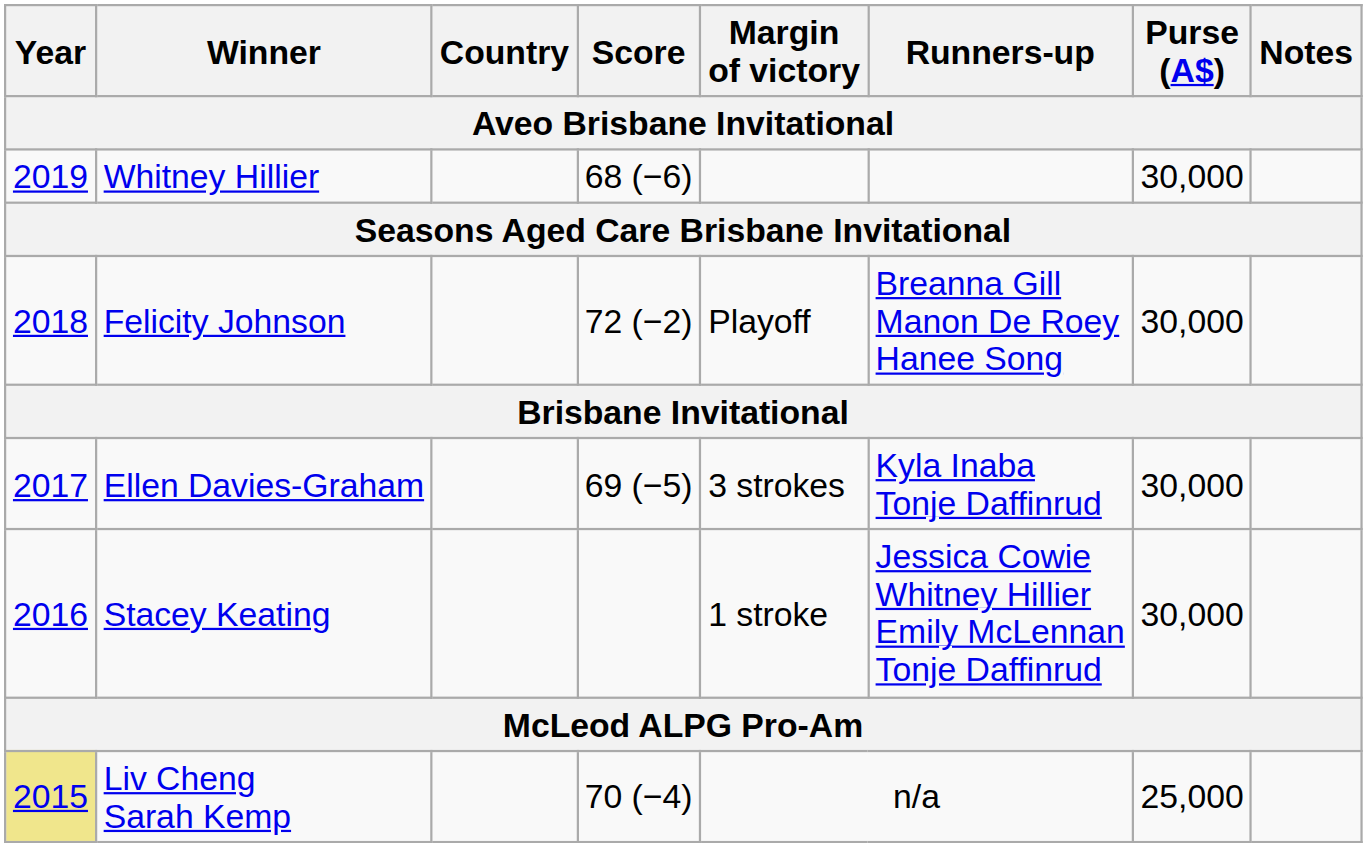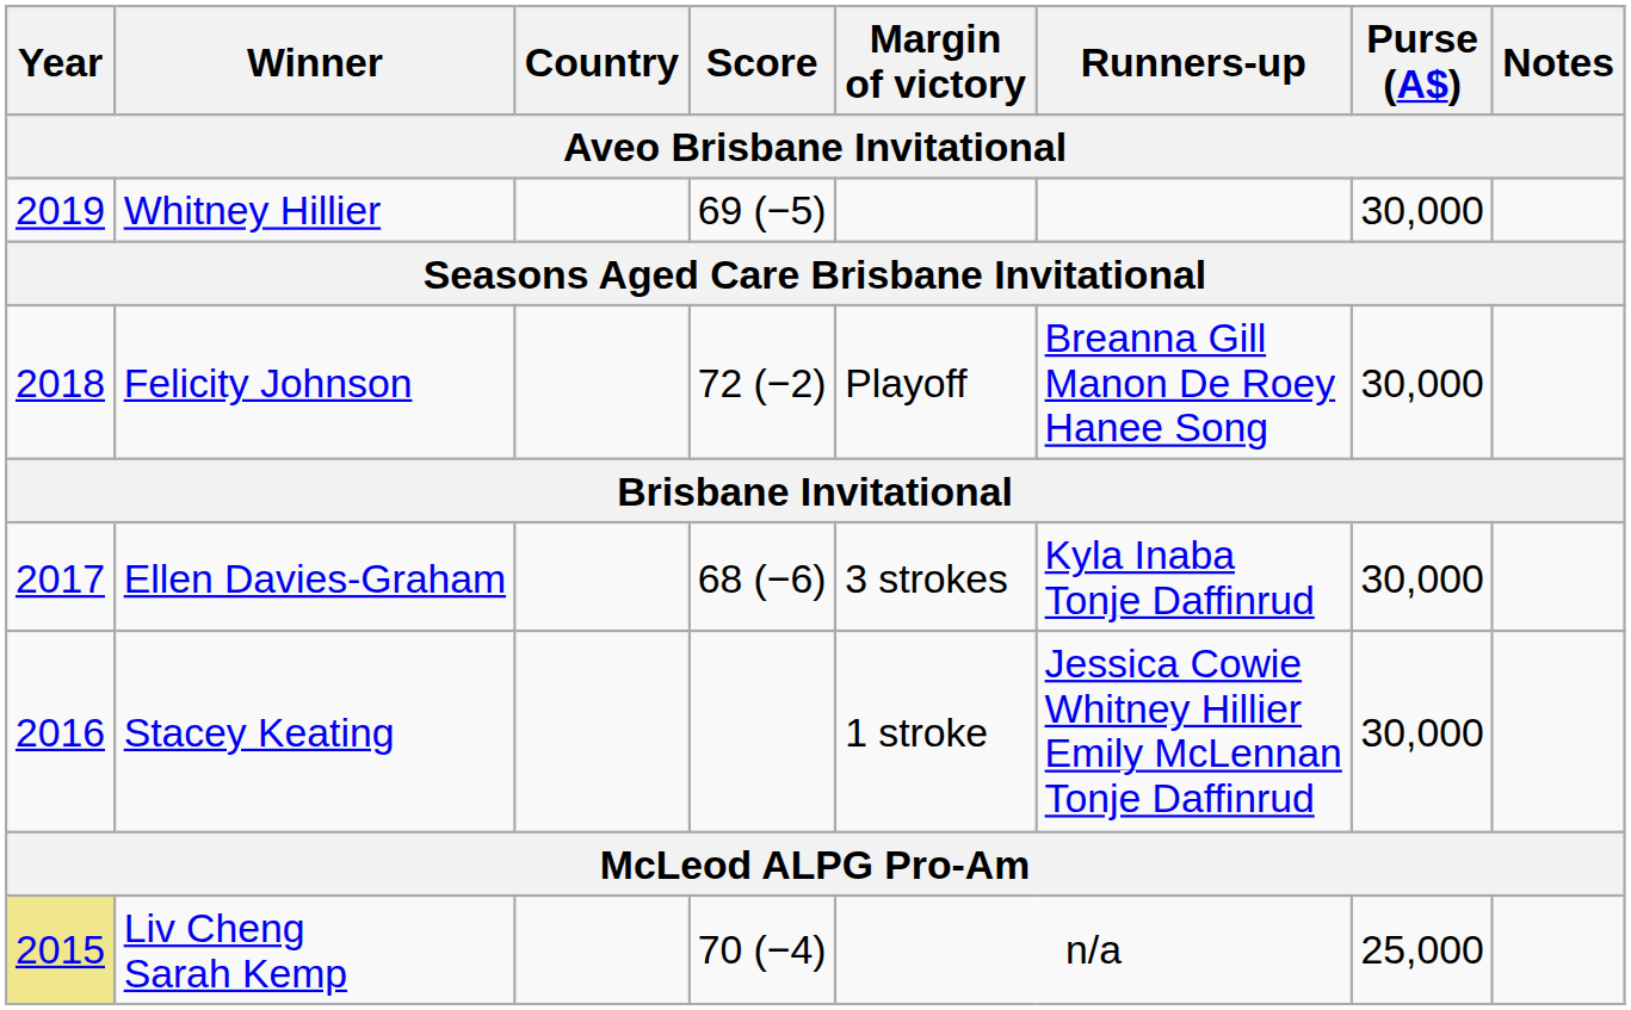 <table class="wikitable" style="font-size:95%;">
 <tr>
 <th>Year</th>
 <th>Winner</th>
 <th>Country</th>
 <th>Score</th>
 <th>Margin<br>of victory</th>
 <th>Runners-up</th>
 <th>Purse<br>(<a href='#'>A$</a>)</th>
 <th>Notes</th>
 </tr>
 <tr>
 <th colspan=8>Aveo Brisbane Invitational</th>
 </tr>
 <tr>
 <td><a href='#'>2019</a></td>
 <td><a href='#'>Whitney Hillier</a></td>
 <td></td>
-<td align=center>68 (−6)</td>
+<td align=center>69 (−5)</td>
 <td></td>
 <td></td>
 <td align=right>30,000</td>
 <td></td>
 </tr>
 <tr>
 <th colspan=8>Seasons Aged Care Brisbane Invitational</th>
 </tr>
 <tr>
 <td><a href='#'>2018</a></td>
 <td><a href='#'>Felicity Johnson</a></td>
 <td></td>
 <td align=center>72 (−2)</td>
 <td>Playoff</td>
 <td> <a href='#'>Breanna Gill</a><br> <a href='#'>Manon De Roey</a><br> <a href='#'>Hanee Song</a></td>
 <td align=right>30,000</td>
 <td></td>
 </tr>
 <tr>
 <th colspan=8>Brisbane Invitational</th>
 </tr>
 <tr>
 <td><a href='#'>2017</a></td>
 <td><a href='#'>Ellen Davies-Graham</a></td>
 <td></td>
-<td align=center>69 (−5)</td>
+<td align=center>68 (−6)</td>
 <td>3 strokes</td>
 <td> <a href='#'>Kyla Inaba</a><br> <a href='#'>Tonje Daffinrud</a></td>
 <td align=right>30,000</td>
 <td></td>
 </tr>
 <tr>
 <td><a href='#'>2016</a></td>
 <td><a href='#'>Stacey Keating</a></td>
 <td></td>
 <td align=center></td>
 <td>1 stroke</td>
 <td> <a href='#'>Jessica Cowie</a><br> <a href='#'>Whitney Hillier</a><br> <a href='#'>Emily McLennan</a><br> <a href='#'>Tonje Daffinrud</a></td>
 <td align=right>30,000</td>
 <td></td>
 </tr>
 <tr>
 <th colspan=8>McLeod ALPG Pro-Am</th>
 </tr>
 <tr>
 <td style="background: khaki;"><a href='#'>2015</a></td>
 <td><a href='#'>Liv Cheng</a><br><a href='#'>Sarah Kemp</a></td>
 <td><br></td>
 <td align=center>70 (−4)</td>
 <td align=center colspan=2>n/a</td>
 <td align=right>25,000</td>
 <td></td>
 </tr>
 </table>
